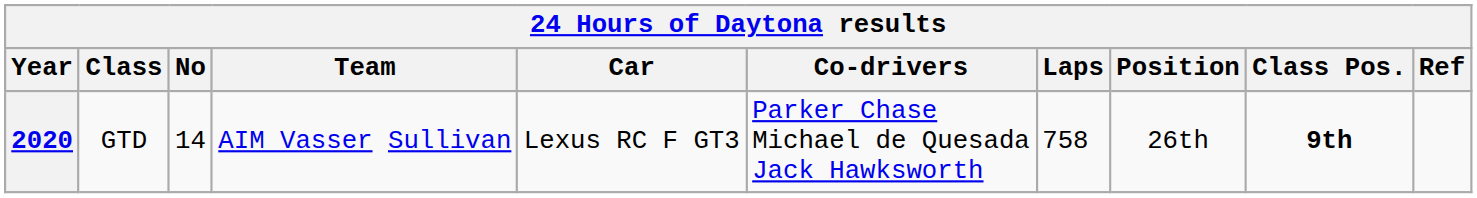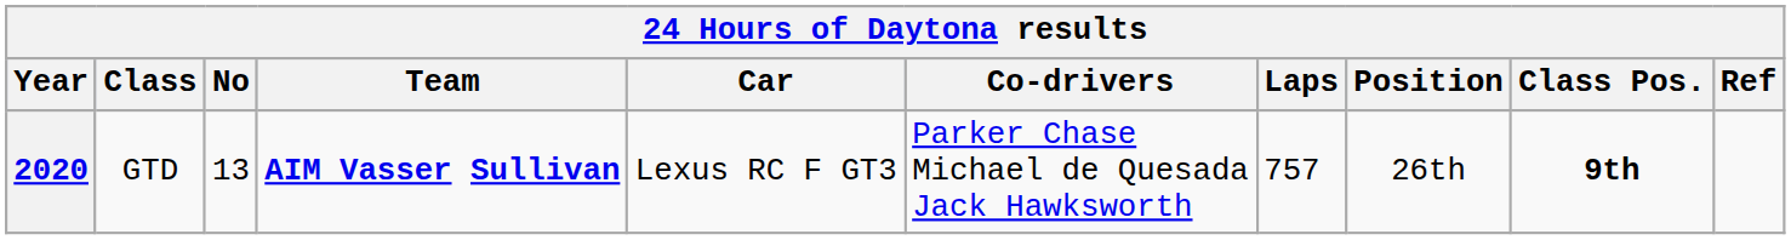 <table class="wikitable" style="font-size:92%">
 <tr>
 <th colspan=45><a href='#'>24 Hours of Daytona</a> results</th>
 </tr>
 <tr style="background:#abbbdd;">
 <th>Year</th>
 <th>Class</th>
 <th>No</th>
 <th>Team</th>
 <th>Car</th>
 <th>Co-drivers</th>
 <th>Laps</th>
 <th>Position</th>
 <th>Class Pos.</th>
 <th>Ref</th>
 </tr>
 <tr>
 <th><a href='#'>2020</a></th>
 <td align=center>GTD</td>
-<td align=center>14</td>
-<td> <a href='#'>AIM Vasser</a> <a href='#'>Sullivan</a></td>
+<td align=center>13</td>
+<td><strong> <a href='#'>AIM Vasser</a> <a href='#'>Sullivan</a></strong></td>
 <td>Lexus RC F GT3</td>
 <td> <a href='#'>Parker Chase</a><br> Michael de Quesada<br> <a href='#'>Jack Hawksworth</a></td>
-<td>758</td>
+<td>757</td>
 <td style="background:#;" align=center>26th</td>
 <td style="background:#;" align=center><strong>9th</strong></td>
 <td align=center></td>
 </tr>
 </table>
